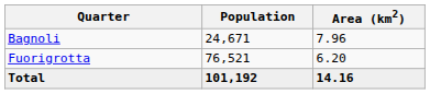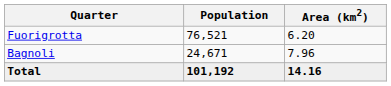 <table class="wikitable sortable">
 <tr>
 <th width="200px">Quarter</th>
 <th width="110px">Population</th>
 <th width="110px">Area (km<sup>2</sup>)</th>
 </tr>
 <tr>
+<td><a href='#'>Fuorigrotta</a></td>
+<td><div>76,521</div></td>
+<td><div>6.20</div></td>
+</tr>
+<tr>
 <td><a href='#'>Bagnoli</a></td>
 <td><div>24,671</div></td>
 <td><div>7.96</div></td>
-</tr>
-<tr>
-<td><a href='#'>Fuorigrotta</a></td>
-<td><div>76,521</div></td>
-<td><div>6.20</div></td>
 </tr>
 <tr bgcolor="#EFEFEF">
 <td><strong>Total</strong></td>
 <td><div><strong>101,192</strong></div></td>
 <td><div><strong>14.16</strong></div></td>
 </tr>
 </table>
